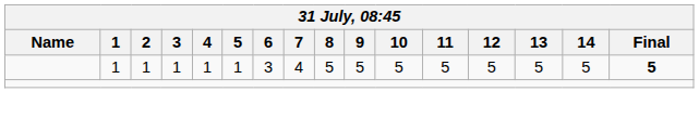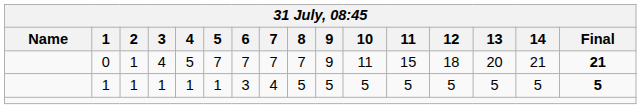 <table class=wikitable style="text-align:center; width: 55%">
 <tr>
 <th colspan=16><em>31 July, 08:45</em></th>
 </tr>
 <tr>
 <th>Name</th>
 <th>1</th>
 <th>2</th>
 <th>3</th>
 <th>4</th>
 <th>5</th>
 <th>6</th>
 <th>7</th>
 <th>8</th>
 <th>9</th>
 <th>10</th>
 <th>11</th>
 <th>12</th>
 <th>13</th>
 <th>14</th>
 <th>Final</th>
 </tr>
 <tr>
+<td align=left><strong></strong></td>
+<td>0</td>
+<td>1</td>
+<td>4</td>
+<td>5</td>
+<td>7</td>
+<td>7</td>
+<td>7</td>
+<td>7</td>
+<td>9</td>
+<td>11</td>
+<td>15</td>
+<td>18</td>
+<td>20</td>
+<td>21</td>
+<td><strong>21</strong></td>
+</tr>
+<tr>
 <td align=left></td>
 <td>1</td>
 <td>1</td>
 <td>1</td>
 <td>1</td>
 <td>1</td>
 <td>3</td>
 <td>4</td>
 <td>5</td>
 <td>5</td>
 <td>5</td>
 <td>5</td>
 <td>5</td>
 <td>5</td>
 <td>5</td>
 <td><strong>5</strong></td>
 </tr>
 <tr>
 <td colspan=16></td>
 </tr>
 </table>
